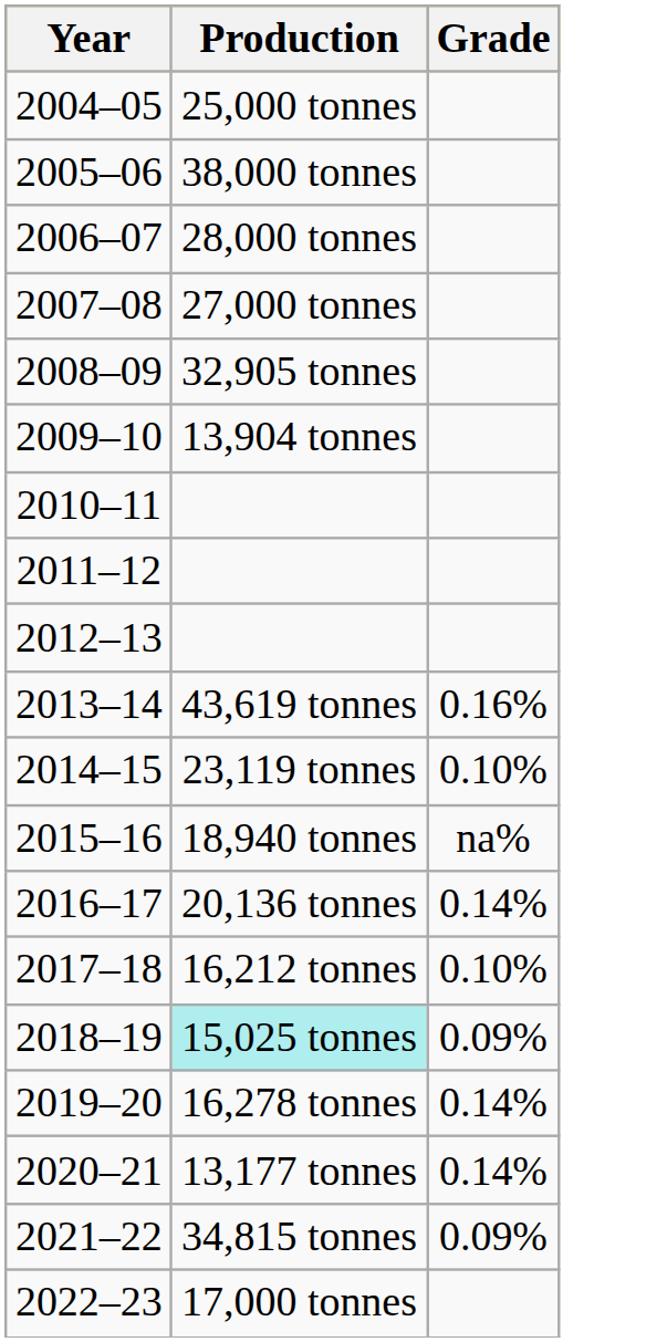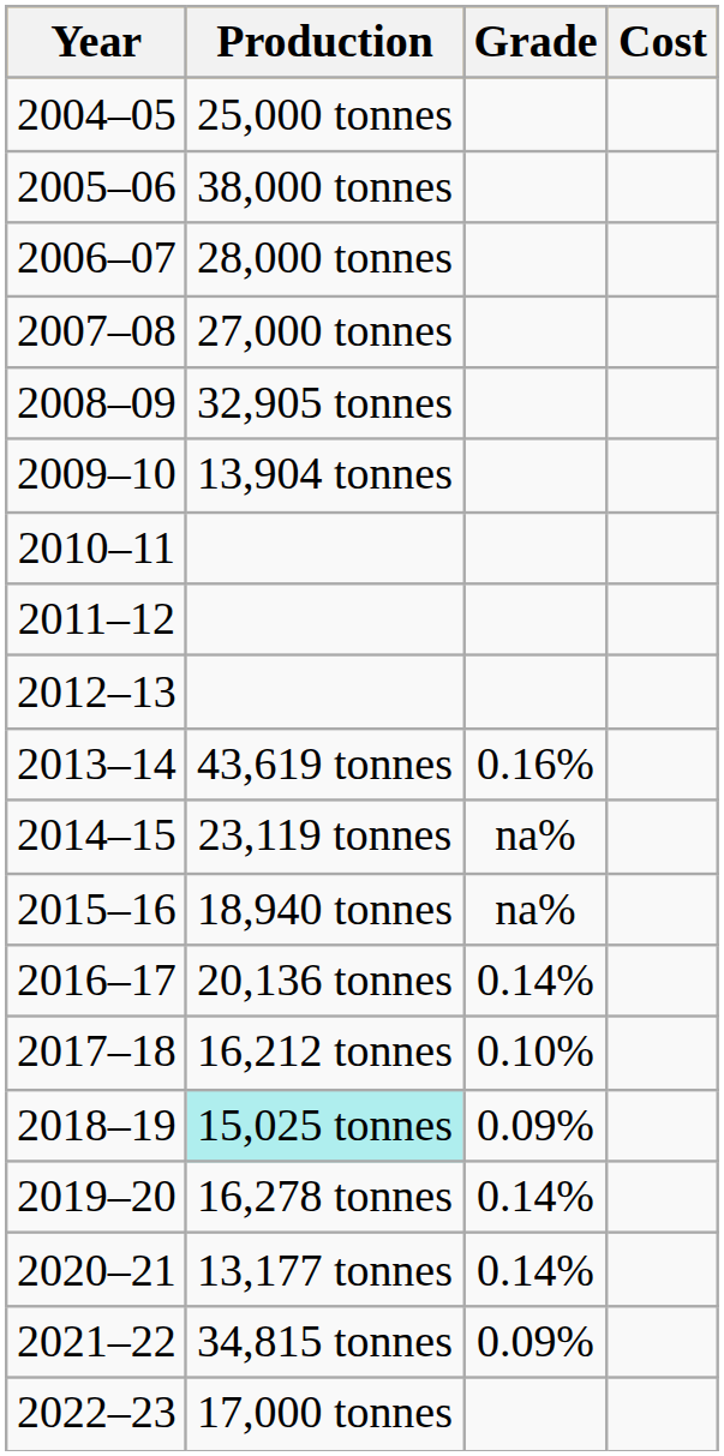 <table class="wikitable">
 <tr style="text-align:center; background:#daa520;">
 <th>Year</th>
 <th>Production</th>
 <th>Grade</th>
+<th>Cost</th>
 </tr>
 <tr style="text-align:center;">
 <td>2004–05</td>
 <td>25,000 tonnes</td>
+<td></td>
 <td></td>
 </tr>
 <tr style="text-align:center;">
 <td>2005–06</td>
 <td>38,000 tonnes</td>
 <td></td>
+<td></td>
 </tr>
 <tr style="text-align:center;">
 <td>2006–07</td>
 <td>28,000 tonnes</td>
+<td></td>
 <td></td>
 </tr>
 <tr style="text-align:center;">
 <td>2007–08</td>
 <td>27,000 tonnes</td>
 <td></td>
+<td></td>
 </tr>
 <tr style="text-align:center;">
 <td>2008–09</td>
 <td>32,905 tonnes</td>
+<td></td>
 <td></td>
 </tr>
 <tr style="text-align:center;">
 <td>2009–10</td>
 <td>13,904 tonnes</td>
 <td></td>
+<td></td>
 </tr>
 <tr style="text-align:center;">
 <td>2010–11</td>
+<td></td>
 <td></td>
 <td></td>
 </tr>
 <tr style="text-align:center;">
 <td>2011–12</td>
 <td></td>
 <td></td>
+<td></td>
 </tr>
 <tr style="text-align:center;">
 <td>2012–13</td>
+<td></td>
 <td></td>
 <td></td>
 </tr>
 <tr style="text-align:center;">
 <td>2013–14</td>
 <td>43,619 tonnes</td>
 <td>0.16%</td>
+<td></td>
 </tr>
 <tr style="text-align:center;">
 <td>2014–15</td>
 <td>23,119 tonnes</td>
-<td>0.10%</td>
+<td>na%</td>
+<td></td>
 </tr>
 <tr style="text-align:center;">
 <td>2015–16</td>
 <td>18,940 tonnes</td>
 <td>na%</td>
+<td></td>
 </tr>
 <tr style="text-align:center;">
 <td>2016–17</td>
 <td>20,136 tonnes</td>
 <td>0.14%</td>
+<td></td>
 </tr>
 <tr style="text-align:center;">
 <td>2017–18</td>
 <td>16,212 tonnes</td>
 <td>0.10%</td>
+<td></td>
 </tr>
 <tr style="text-align:center;">
 <td>2018–19</td>
 <td style="background: paleturquoise;">15,025 tonnes</td>
 <td>0.09%</td>
+<td></td>
 </tr>
 <tr style="text-align:center;">
 <td>2019–20</td>
 <td>16,278 tonnes</td>
 <td>0.14%</td>
+<td></td>
 </tr>
 <tr style="text-align:center;">
 <td>2020–21</td>
 <td>13,177 tonnes</td>
 <td>0.14%</td>
+<td></td>
 </tr>
 <tr style="text-align:center;">
 <td>2021–22</td>
 <td>34,815 tonnes</td>
 <td>0.09%</td>
+<td></td>
 </tr>
 <tr style="text-align:center;">
 <td>2022–23</td>
 <td>17,000 tonnes</td>
 <td></td>
+<td></td>
 </tr>
 </table>
